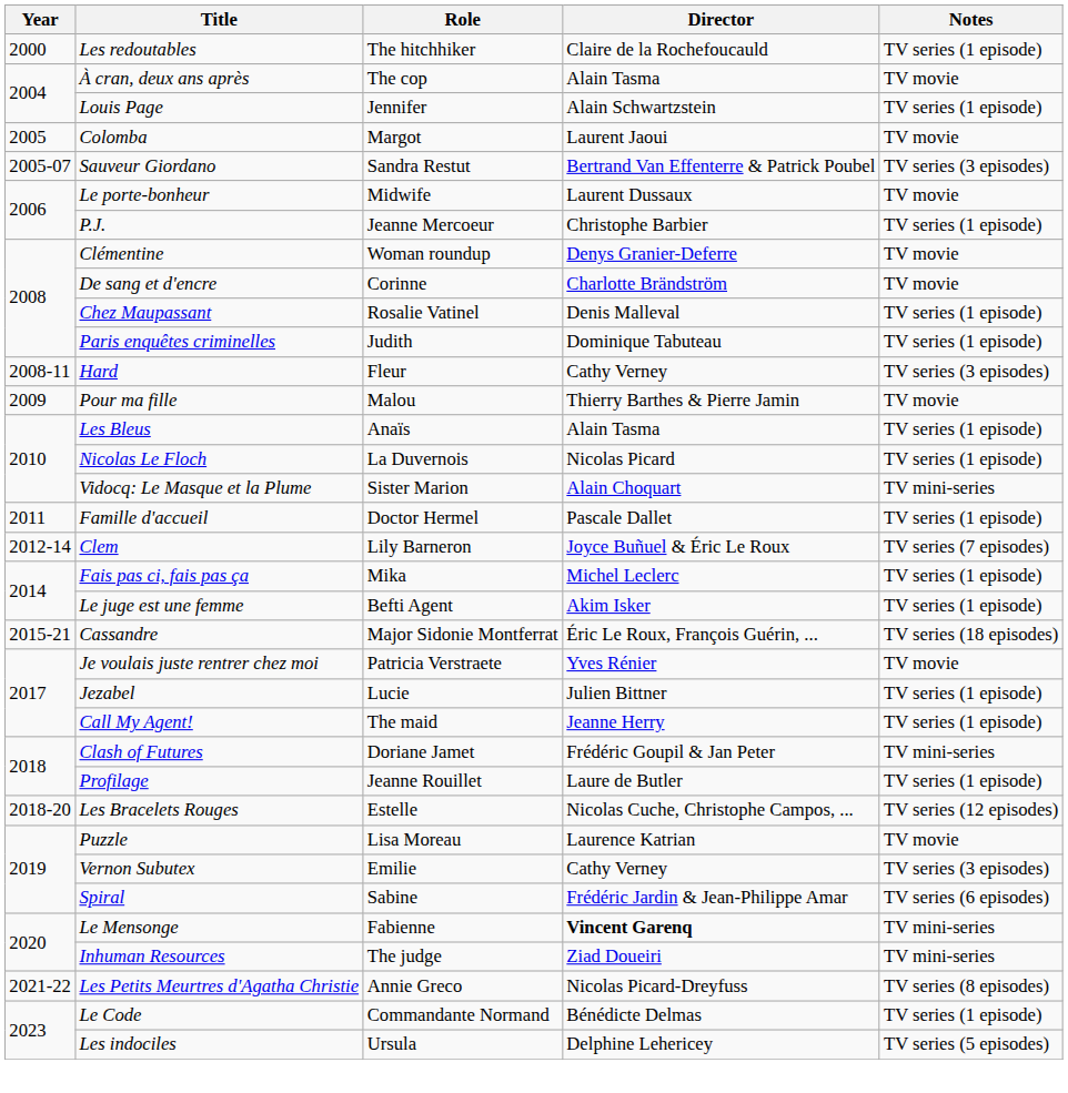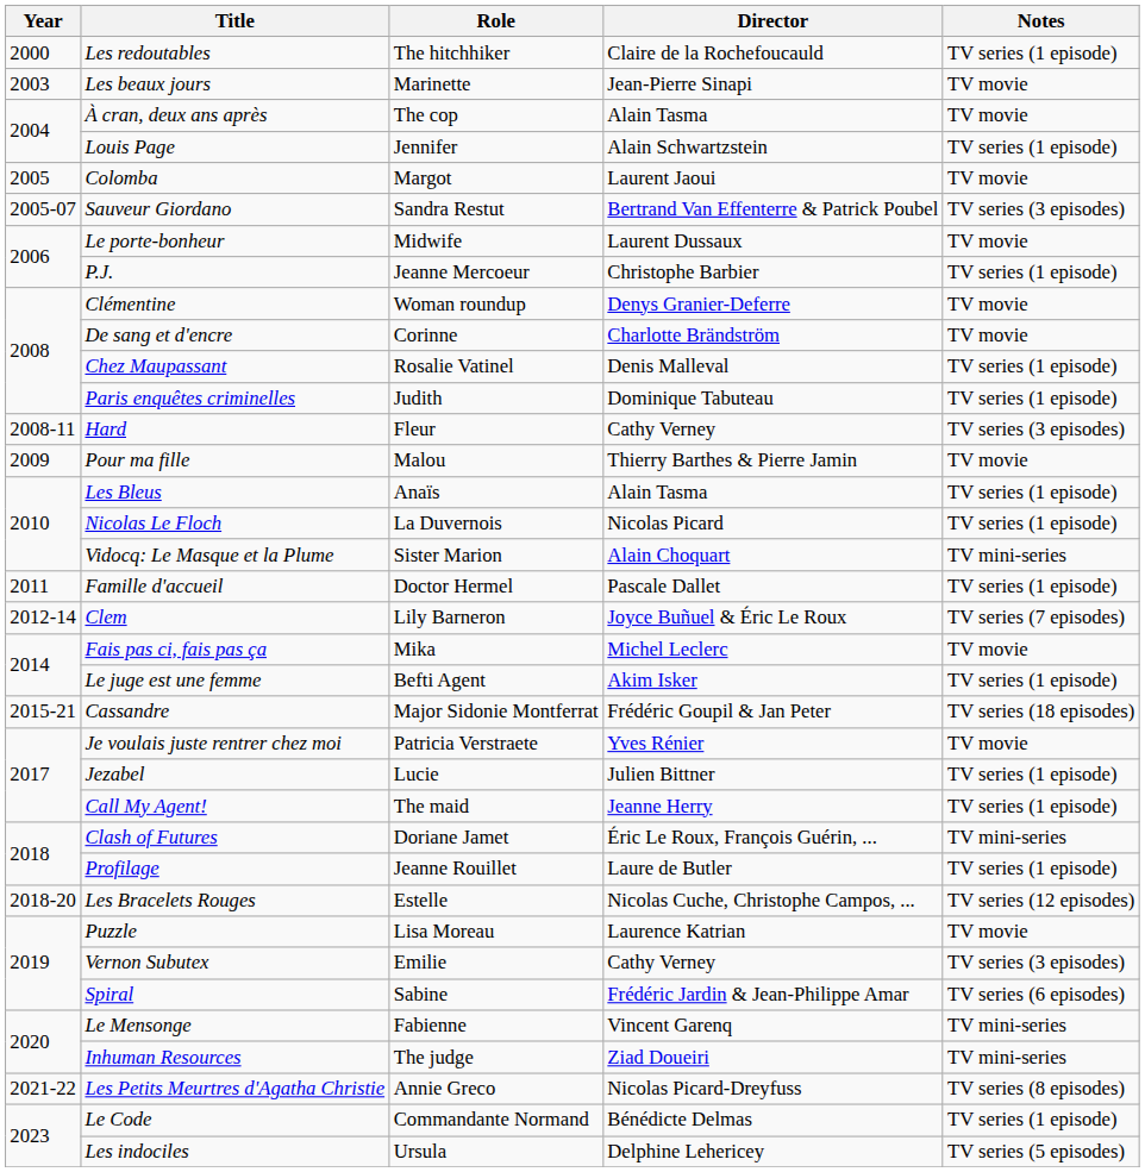 <table class="wikitable">
 <tr>
 <th>Year</th>
 <th>Title</th>
 <th>Role</th>
 <th>Director</th>
 <th>Notes</th>
 </tr>
 <tr>
 <td>2000</td>
 <td><em>Les redoutables</em></td>
 <td>The hitchhiker</td>
 <td>Claire de la Rochefoucauld</td>
 <td>TV series (1 episode)</td>
+</tr>
+<tr>
+<td>2003</td>
+<td><em>Les beaux jours</em></td>
+<td>Marinette</td>
+<td>Jean-Pierre Sinapi</td>
+<td>TV movie</td>
 </tr>
 <tr>
 <td rowspan=2>2004</td>
 <td><em>À cran, deux ans après</em></td>
 <td>The cop</td>
 <td>Alain Tasma</td>
 <td>TV movie</td>
 </tr>
 <tr>
 <td><em>Louis Page</em></td>
 <td>Jennifer</td>
 <td>Alain Schwartzstein</td>
 <td>TV series (1 episode)</td>
 </tr>
 <tr>
 <td>2005</td>
 <td><em>Colomba</em></td>
 <td>Margot</td>
 <td>Laurent Jaoui</td>
 <td>TV movie</td>
 </tr>
 <tr>
 <td>2005-07</td>
 <td><em>Sauveur Giordano</em></td>
 <td>Sandra Restut</td>
 <td><a href='#'>Bertrand Van Effenterre</a> & Patrick Poubel</td>
 <td>TV series (3 episodes)</td>
 </tr>
 <tr>
 <td rowspan=2>2006</td>
 <td><em>Le porte-bonheur</em></td>
 <td>Midwife</td>
 <td>Laurent Dussaux</td>
 <td>TV movie</td>
 </tr>
 <tr>
 <td><em>P.J.</em></td>
 <td>Jeanne Mercoeur</td>
 <td>Christophe Barbier</td>
 <td>TV series (1 episode)</td>
 </tr>
 <tr>
 <td rowspan=4>2008</td>
 <td><em>Clémentine </em></td>
 <td>Woman roundup</td>
 <td><a href='#'>Denys Granier-Deferre</a></td>
 <td>TV movie</td>
 </tr>
 <tr>
 <td><em>De sang et d'encre</em></td>
 <td>Corinne</td>
 <td><a href='#'>Charlotte Brändström</a></td>
 <td>TV movie</td>
 </tr>
 <tr>
 <td><em><a href='#'>Chez Maupassant</a></em></td>
 <td>Rosalie Vatinel</td>
 <td>Denis Malleval</td>
 <td>TV series (1 episode)</td>
 </tr>
 <tr>
 <td><em><a href='#'>Paris enquêtes criminelles</a></em></td>
 <td>Judith</td>
 <td>Dominique Tabuteau</td>
 <td>TV series (1 episode)</td>
 </tr>
 <tr>
 <td>2008-11</td>
 <td><em><a href='#'>Hard</a></em></td>
 <td>Fleur</td>
 <td>Cathy Verney</td>
 <td>TV series (3 episodes)</td>
 </tr>
 <tr>
 <td>2009</td>
 <td><em>Pour ma fille</em></td>
 <td>Malou</td>
 <td>Thierry Barthes & Pierre Jamin</td>
 <td>TV movie</td>
 </tr>
 <tr>
 <td rowspan=3>2010</td>
 <td><em><a href='#'>Les Bleus</a></em></td>
 <td>Anaïs</td>
 <td>Alain Tasma</td>
 <td>TV series (1 episode)</td>
 </tr>
 <tr>
 <td><em><a href='#'>Nicolas Le Floch</a></em></td>
 <td>La Duvernois</td>
 <td>Nicolas Picard</td>
 <td>TV series (1 episode)</td>
 </tr>
 <tr>
 <td><em>Vidocq: Le Masque et la Plume</em></td>
 <td>Sister Marion</td>
 <td><a href='#'>Alain Choquart</a></td>
 <td>TV mini-series</td>
 </tr>
 <tr>
 <td>2011</td>
 <td><em>Famille d'accueil</em></td>
 <td>Doctor Hermel</td>
 <td>Pascale Dallet</td>
 <td>TV series (1 episode)</td>
 </tr>
 <tr>
 <td>2012-14</td>
 <td><em><a href='#'>Clem</a></em></td>
 <td>Lily Barneron</td>
 <td><a href='#'>Joyce Buñuel</a> & Éric Le Roux</td>
 <td>TV series (7 episodes)</td>
 </tr>
 <tr>
 <td rowspan=2>2014</td>
 <td><em><a href='#'>Fais pas ci, fais pas ça</a></em></td>
 <td>Mika</td>
 <td><a href='#'>Michel Leclerc</a></td>
-<td>TV series (1 episode)</td>
+<td>TV movie</td>
 </tr>
 <tr>
 <td><em>Le juge est une femme</em></td>
 <td>Befti Agent</td>
 <td><a href='#'>Akim Isker</a></td>
 <td>TV series (1 episode)</td>
 </tr>
 <tr>
 <td>2015-21</td>
 <td><em>Cassandre</em></td>
 <td>Major Sidonie Montferrat</td>
-<td>Éric Le Roux, François Guérin, ...</td>
+<td>Frédéric Goupil & Jan Peter</td>
 <td>TV series (18 episodes)</td>
 </tr>
 <tr>
 <td rowspan=3>2017</td>
 <td><em>Je voulais juste rentrer chez moi</em></td>
 <td>Patricia Verstraete</td>
 <td><a href='#'>Yves Rénier</a></td>
 <td>TV movie</td>
 </tr>
 <tr>
 <td><em>Jezabel</em></td>
 <td>Lucie</td>
 <td>Julien Bittner</td>
 <td>TV series (1 episode)</td>
 </tr>
 <tr>
 <td><em><a href='#'>Call My Agent!</a></em></td>
 <td>The maid</td>
 <td><a href='#'>Jeanne Herry</a></td>
 <td>TV series (1 episode)</td>
 </tr>
 <tr>
 <td rowspan=2>2018</td>
 <td><em><a href='#'>Clash of Futures</a></em></td>
 <td>Doriane Jamet</td>
-<td>Frédéric Goupil & Jan Peter</td>
+<td>Éric Le Roux, François Guérin, ...</td>
 <td>TV mini-series</td>
 </tr>
 <tr>
 <td><em><a href='#'>Profilage</a></em></td>
 <td>Jeanne Rouillet</td>
 <td>Laure de Butler</td>
 <td>TV series (1 episode)</td>
 </tr>
 <tr>
 <td>2018-20</td>
 <td><em>Les Bracelets Rouges</em></td>
 <td>Estelle</td>
 <td>Nicolas Cuche, Christophe Campos, ...</td>
 <td>TV series (12 episodes)</td>
 </tr>
 <tr>
 <td rowspan=3>2019</td>
 <td><em>Puzzle</em></td>
 <td>Lisa Moreau</td>
 <td>Laurence Katrian</td>
 <td>TV movie</td>
 </tr>
 <tr>
 <td><em>Vernon Subutex</em></td>
 <td>Emilie</td>
 <td>Cathy Verney</td>
 <td>TV series (3 episodes)</td>
 </tr>
 <tr>
 <td><em><a href='#'>Spiral</a></em></td>
 <td>Sabine</td>
 <td><a href='#'>Frédéric Jardin</a> & Jean-Philippe Amar</td>
 <td>TV series (6 episodes)</td>
 </tr>
 <tr>
 <td rowspan=2>2020</td>
 <td><em>Le Mensonge</em></td>
 <td>Fabienne</td>
-<td><strong>Vincent Garenq</strong></td>
+<td>Vincent Garenq</td>
 <td>TV mini-series</td>
 </tr>
 <tr>
 <td><em><a href='#'>Inhuman Resources</a></em></td>
 <td>The judge</td>
 <td><a href='#'>Ziad Doueiri</a></td>
 <td>TV mini-series</td>
 </tr>
 <tr>
 <td>2021-22</td>
 <td><em><a href='#'>Les Petits Meurtres d'Agatha Christie</a></em></td>
 <td>Annie Greco</td>
 <td>Nicolas Picard-Dreyfuss</td>
 <td>TV series (8 episodes)</td>
 </tr>
 <tr>
 <td rowspan=2>2023</td>
 <td><em>Le Code</em></td>
 <td>Commandante Normand</td>
 <td>Bénédicte Delmas</td>
 <td>TV series (1 episode)</td>
 </tr>
 <tr>
 <td><em>Les indociles</em></td>
 <td>Ursula</td>
 <td>Delphine Lehericey</td>
 <td>TV series (5 episodes)</td>
 </tr>
 <tr>
 </tr>
 </table>
